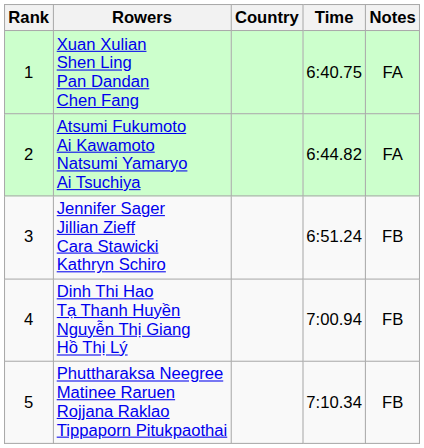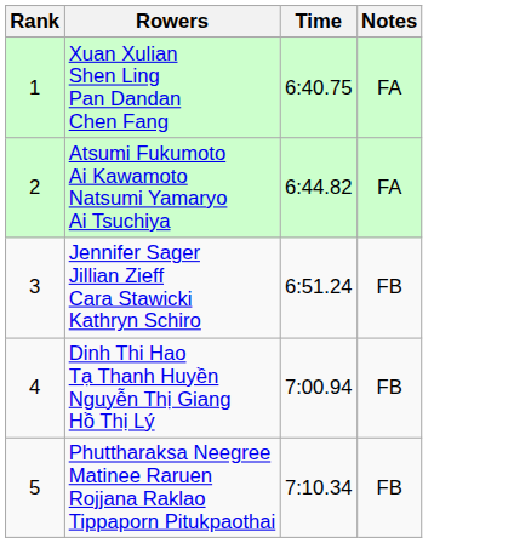 <table class="wikitable" style="text-align:center">
 <tr>
 <th>Rank</th>
 <th>Rowers</th>
-<th>Country</th>
 <th>Time</th>
 <th>Notes</th>
 </tr>
 <tr bgcolor=ccffcc>
 <td>1</td>
 <td align="left"><a href='#'>Xuan Xulian</a><br><a href='#'>Shen Ling</a><br><a href='#'>Pan Dandan</a><br><a href='#'>Chen Fang</a></td>
-<td align="left"></td>
 <td>6:40.75</td>
 <td>FA</td>
 </tr>
 <tr bgcolor=ccffcc>
 <td>2</td>
 <td align="left"><a href='#'>Atsumi Fukumoto</a><br><a href='#'>Ai Kawamoto</a><br><a href='#'>Natsumi Yamaryo</a><br><a href='#'>Ai Tsuchiya</a></td>
-<td align="left"></td>
 <td>6:44.82</td>
 <td>FA</td>
 </tr>
 <tr>
 <td>3</td>
 <td align="left"><a href='#'>Jennifer Sager</a><br><a href='#'>Jillian Zieff</a><br><a href='#'>Cara Stawicki</a><br><a href='#'>Kathryn Schiro</a></td>
-<td align="left"></td>
 <td>6:51.24</td>
 <td>FB</td>
 </tr>
 <tr>
 <td>4</td>
 <td align="left"><a href='#'>Dinh Thi Hao</a><br><a href='#'>Tạ Thanh Huyền</a><br><a href='#'>Nguyễn Thị Giang</a><br><a href='#'>Hồ Thị Lý</a></td>
-<td align="left"></td>
 <td>7:00.94</td>
 <td>FB</td>
 </tr>
 <tr>
 <td>5</td>
 <td align="left"><a href='#'>Phuttharaksa Neegree</a><br><a href='#'>Matinee Raruen</a><br><a href='#'>Rojjana Raklao</a><br><a href='#'>Tippaporn Pitukpaothai</a></td>
-<td align="left"></td>
 <td>7:10.34</td>
 <td>FB</td>
 </tr>
 </table>
